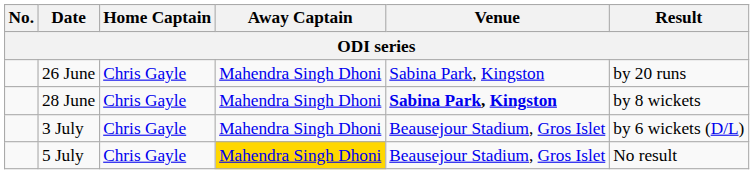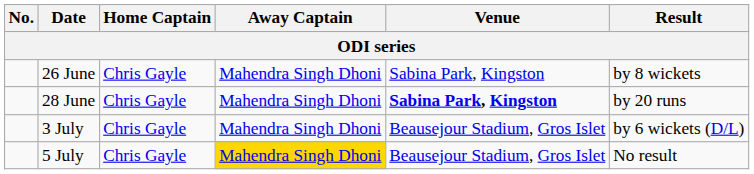 <table class="wikitable">
 <tr>
 <th>No.</th>
 <th>Date</th>
 <th>Home Captain</th>
 <th>Away Captain</th>
 <th>Venue</th>
 <th>Result</th>
 </tr>
 <tr>
 <th colspan="9">ODI series</th>
 </tr>
 <tr>
 <td></td>
 <td>26 June</td>
 <td><a href='#'>Chris Gayle</a></td>
 <td><a href='#'>Mahendra Singh Dhoni</a></td>
 <td><a href='#'>Sabina Park</a>, <a href='#'>Kingston</a></td>
-<td> by 20 runs</td>
+<td> by 8 wickets</td>
 </tr>
 <tr>
 <td></td>
 <td>28 June</td>
 <td><a href='#'>Chris Gayle</a></td>
 <td><a href='#'>Mahendra Singh Dhoni</a></td>
 <td><strong><a href='#'>Sabina Park</a>, <a href='#'>Kingston</a></strong></td>
-<td> by 8 wickets</td>
+<td> by 20 runs</td>
 </tr>
 <tr>
 <td></td>
 <td>3 July</td>
 <td><a href='#'>Chris Gayle</a></td>
 <td><a href='#'>Mahendra Singh Dhoni</a></td>
 <td><a href='#'>Beausejour Stadium</a>, <a href='#'>Gros Islet</a></td>
 <td> by 6 wickets (<a href='#'>D/L</a>)</td>
 </tr>
 <tr>
 <td></td>
 <td>5 July</td>
 <td><a href='#'>Chris Gayle</a></td>
 <td style="background: gold;"><a href='#'>Mahendra Singh Dhoni</a></td>
 <td><a href='#'>Beausejour Stadium</a>, <a href='#'>Gros Islet</a></td>
 <td>No result</td>
 </tr>
 </table>
